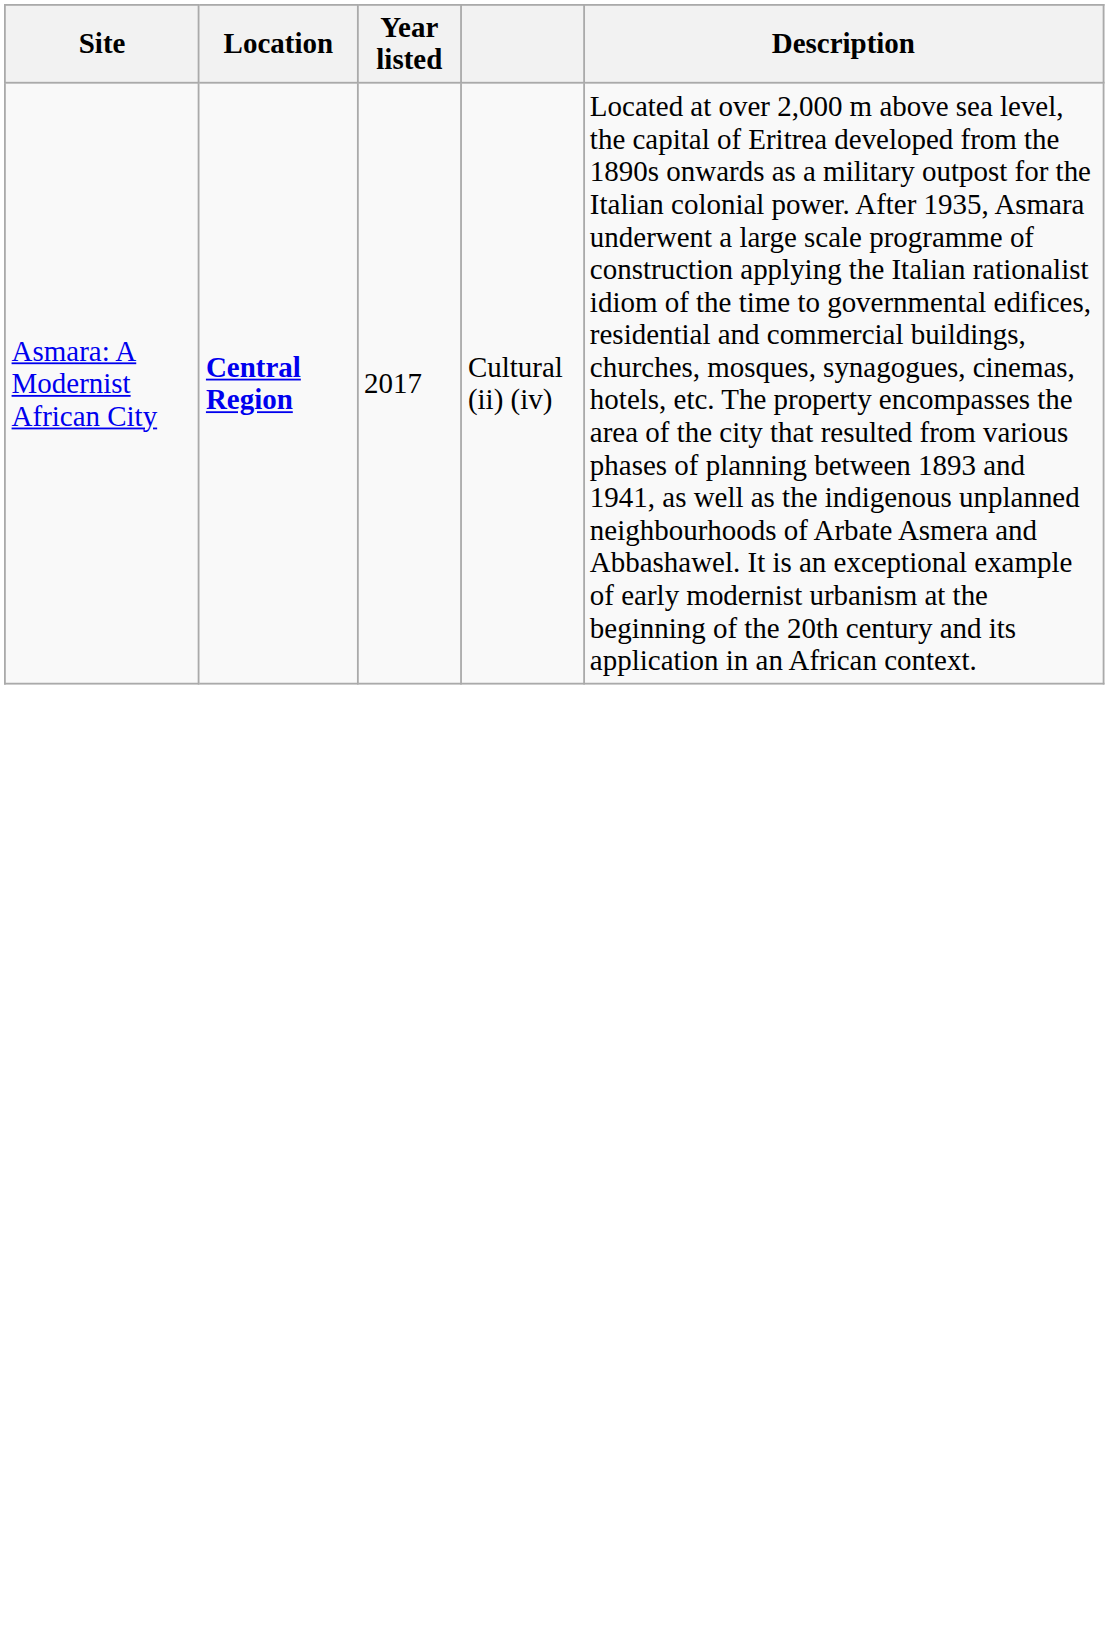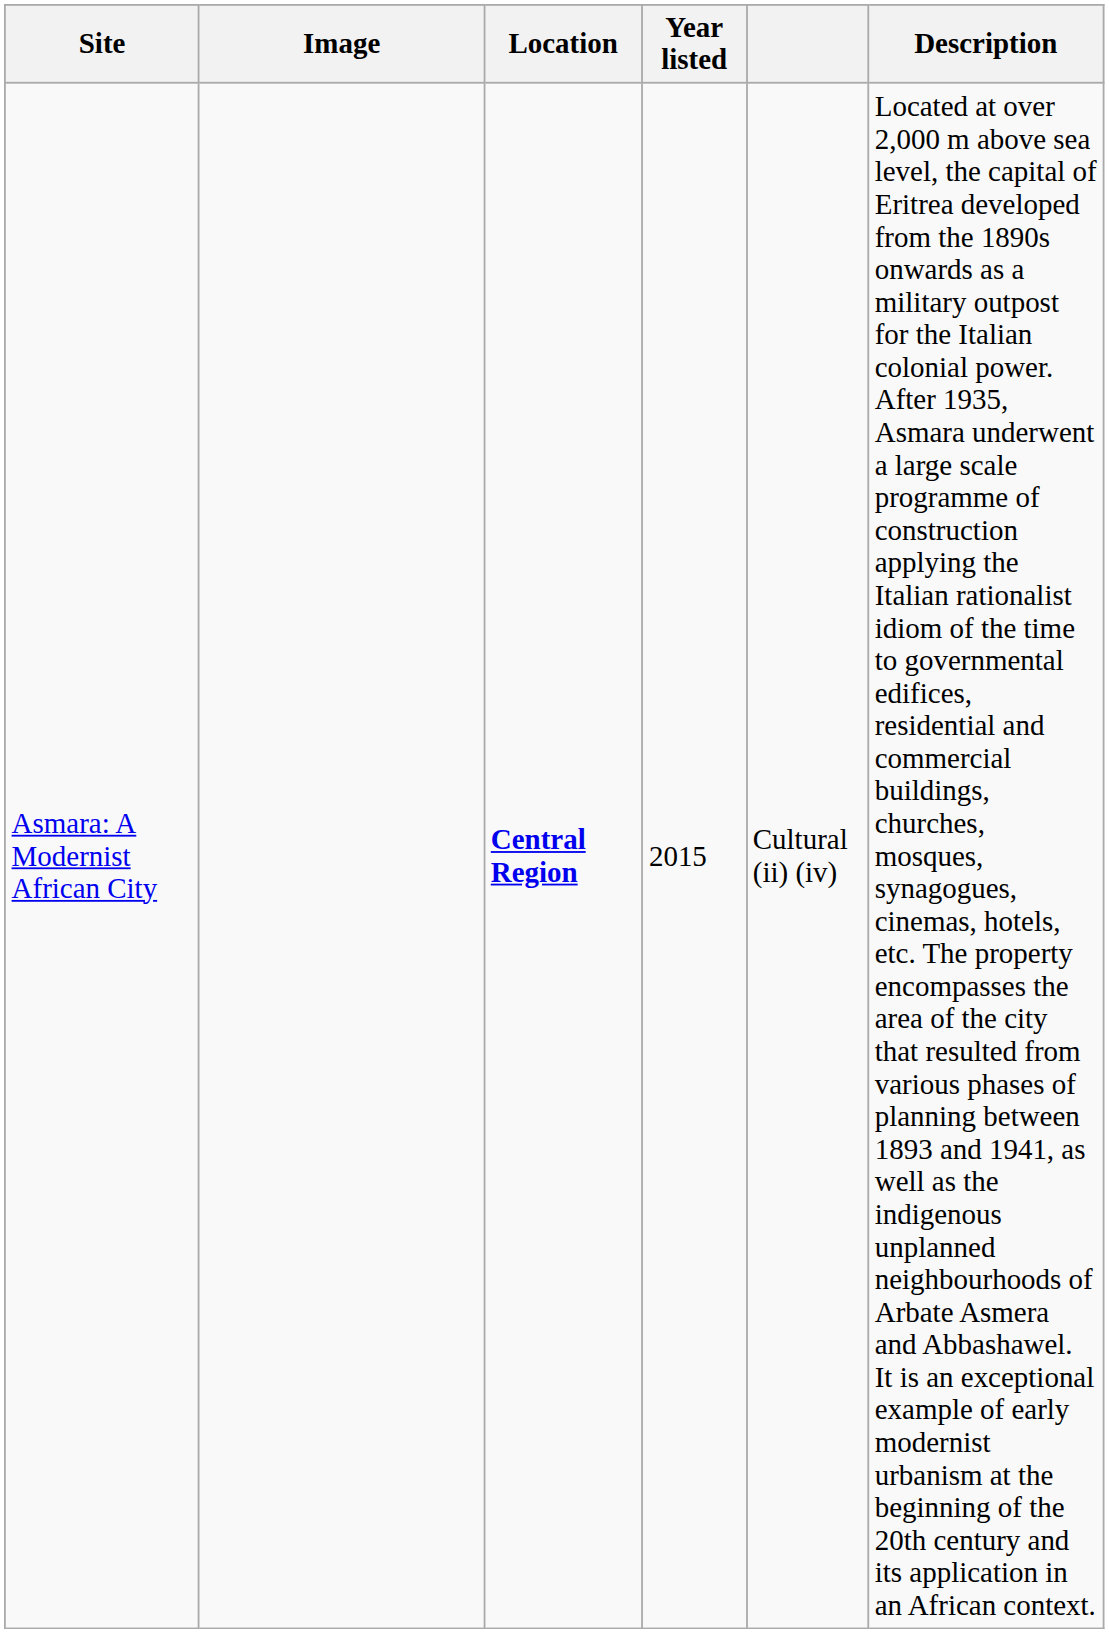 <table class="wikitable sortable plainrowheaders">
 <tr>
 <th style="width:100px;" scope="col">Site</th>
+<th class="unsortable"  style="width:150px;" scope="col">Image</th>
 <th style="width:80px;" scope="col">Location</th>
 <th style="width:50px;" scope="col">Year listed</th>
 <th style="width:60px;" scope="col" data-sort-type="number"></th>
 <th scope="col" class="unsortable">Description</th>
 </tr>
 <tr>
 <td><a href='#'>Asmara: A Modernist African City</a></td>
+<td></td>
 <td><strong><a href='#'>Central Region</a></strong></td>
-<td>2017</td>
+<td>2015</td>
 <td>Cultural (ii) (iv)</td>
 <td>Located at over 2,000 m above sea level, the capital of Eritrea developed from the 1890s onwards as a military outpost for the Italian colonial power. After 1935, Asmara underwent a large scale programme of construction applying the Italian rationalist idiom of the time to governmental edifices, residential and commercial buildings, churches, mosques, synagogues, cinemas, hotels, etc. The property encompasses the area of the city that resulted from various phases of planning between 1893 and 1941, as well as the indigenous unplanned neighbourhoods of Arbate Asmera and Abbashawel. It is an exceptional example of early modernist urbanism at the beginning of the 20th century and its application in an African context.</td>
 </tr>
 </table>
